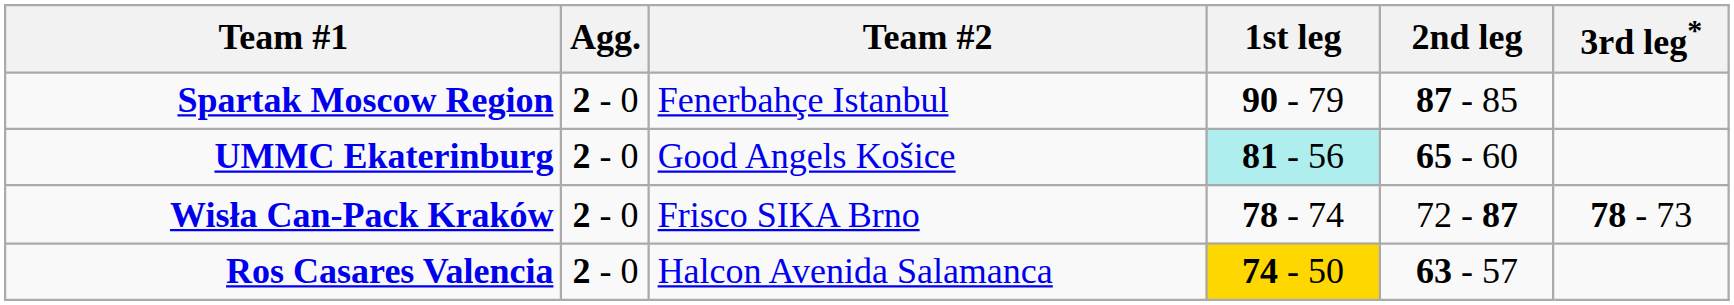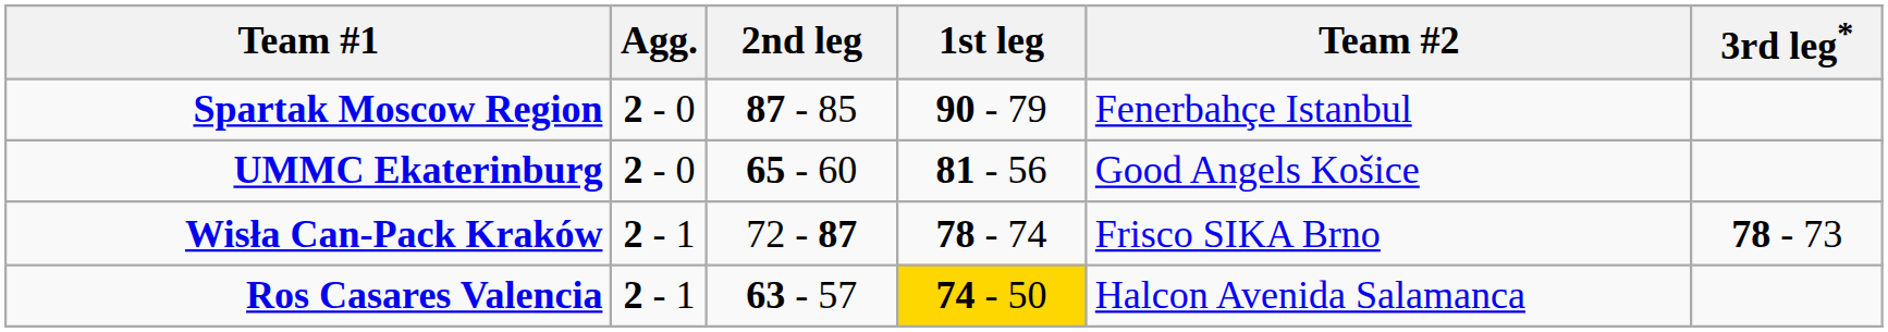 <table class=wikitable style="text-align:center">
 <tr>
 <th width=240>Team #1</th>
 <th width=20>Agg.</th>
+<th width=70>2nd leg</th>
+<th width=70>1st leg</th>
 <th width=240>Team #2</th>
-<th width=70>1st leg</th>
-<th width=70>2nd leg</th>
 <th width=70>3rd leg<sup>*</sup></th>
 </tr>
 <tr>
 <td align=right><strong><a href='#'>Spartak Moscow Region</a></strong> </td>
 <td><strong>2</strong> - 0</td>
+<td><strong>87</strong> - 85</td>
+<td><strong>90</strong> - 79</td>
 <td align=left> <a href='#'>Fenerbahçe Istanbul</a></td>
-<td><strong>90</strong> - 79</td>
-<td><strong>87</strong> - 85</td>
 <td></td>
 </tr>
 <tr>
 <td align=right><strong><a href='#'>UMMC Ekaterinburg</a></strong> </td>
 <td><strong>2</strong>  - 0</td>
+<td><strong>65</strong> - 60</td>
+<td><strong>81</strong> - 56</td>
 <td align=left> <a href='#'>Good Angels Košice</a></td>
-<td style="background: paleturquoise;"><strong>81</strong> - 56</td>
-<td><strong>65</strong> - 60</td>
 <td></td>
 </tr>
 <tr>
 <td align=right><strong><a href='#'>Wisła Can-Pack Kraków</a></strong>  </td>
-<td><strong>2</strong>  - 0</td>
+<td><strong>2</strong>  -  1</td>
+<td>72 - <strong>87</strong></td>
+<td><strong>78</strong> - 74</td>
 <td align=left> <a href='#'>Frisco SIKA Brno</a></td>
-<td><strong>78</strong> - 74</td>
-<td>72 - <strong>87</strong></td>
 <td><strong>78</strong> - 73</td>
 </tr>
 <tr>
 <td align=right><strong><a href='#'>Ros Casares Valencia</a></strong>  </td>
-<td><strong>2</strong> - 0</td>
+<td><strong>2</strong>  -  1</td>
+<td><strong>63</strong> - 57</td>
+<td style="background: gold;"><strong>74</strong> - 50</td>
 <td align=left> <a href='#'>Halcon Avenida Salamanca</a></td>
-<td style="background: gold;"><strong>74</strong> - 50</td>
-<td><strong>63</strong> - 57</td>
 <td></td>
 </tr>
 </table>
